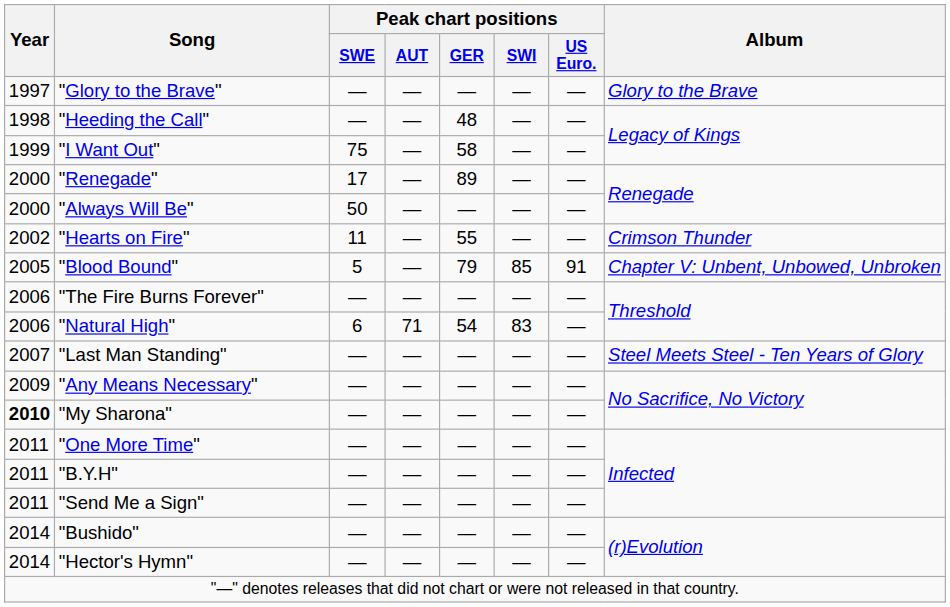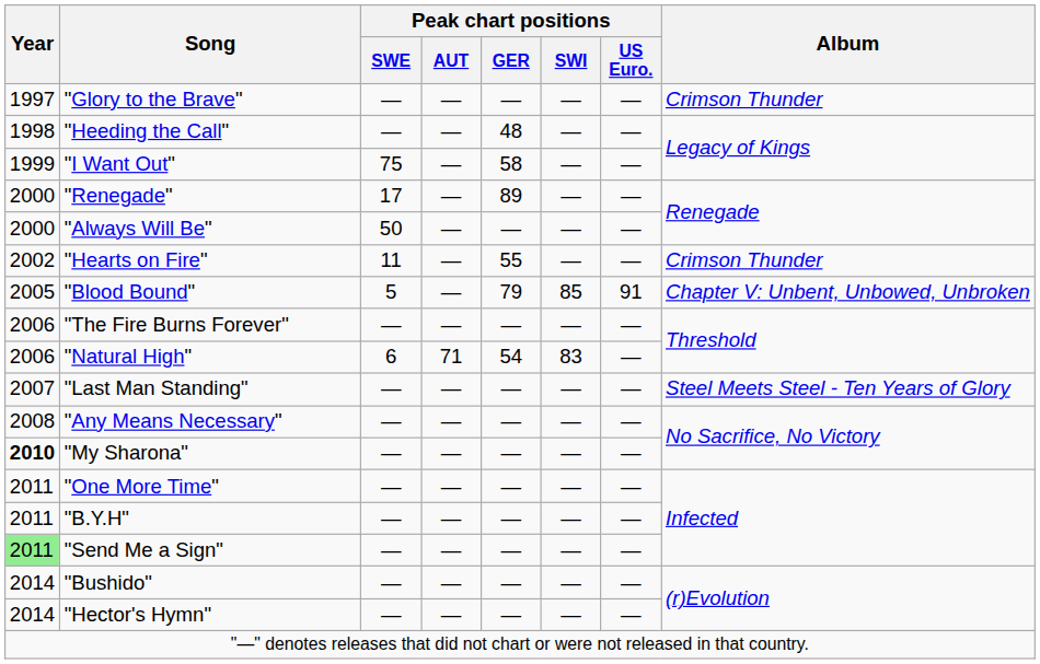 <table class="wikitable">
 <tr>
 <th rowspan="2">Year</th>
 <th rowspan="2" style="width:230px;">Song</th>
 <th colspan="5">Peak chart positions</th>
 <th rowspan="2">Album</th>
 </tr>
 <tr>
 <th style="width:3em;font-size:85%;"><a href='#'>SWE</a><br></th>
 <th style="width:3em;font-size:85%;"><a href='#'>AUT</a><br></th>
 <th style="width:3em;font-size:85%;"><a href='#'>GER</a><br></th>
 <th style="width:3em;font-size:85%;"><a href='#'>SWI</a><br></th>
 <th style="width:3em;font-size:85%;"><a href='#'>US<br>Euro.</a><br></th>
 </tr>
 <tr>
 <td>1997</td>
 <td>"<a href='#'>Glory to the Brave</a>"</td>
 <td style="text-align:center;">—</td>
 <td style="text-align:center;">—</td>
 <td style="text-align:center;">—</td>
 <td style="text-align:center;">—</td>
 <td style="text-align:center;">—</td>
-<td><em><a href='#'>Glory to the Brave</a></em></td>
+<td><em><a href='#'>Crimson Thunder</a></em></td>
 </tr>
 <tr>
 <td>1998</td>
 <td>"<a href='#'>Heeding the Call</a>"</td>
 <td style="text-align:center;">—</td>
 <td style="text-align:center;">—</td>
 <td style="text-align:center;">48</td>
 <td style="text-align:center;">—</td>
 <td style="text-align:center;">—</td>
 <td rowspan="2"><em><a href='#'>Legacy of Kings</a></em></td>
 </tr>
 <tr>
 <td>1999</td>
 <td>"<a href='#'>I Want Out</a>"</td>
 <td style="text-align:center;">75</td>
 <td style="text-align:center;">—</td>
 <td style="text-align:center;">58</td>
 <td style="text-align:center;">—</td>
 <td style="text-align:center;">—</td>
 </tr>
 <tr>
 <td>2000</td>
 <td>"<a href='#'>Renegade</a>"</td>
 <td style="text-align:center;">17</td>
 <td style="text-align:center;">—</td>
 <td style="text-align:center;">89</td>
 <td style="text-align:center;">—</td>
 <td style="text-align:center;">—</td>
 <td rowspan="2"><em><a href='#'>Renegade</a></em></td>
 </tr>
 <tr>
 <td>2000</td>
 <td>"<a href='#'>Always Will Be</a>"</td>
 <td style="text-align:center;">50</td>
 <td style="text-align:center;">—</td>
 <td style="text-align:center;">—</td>
 <td style="text-align:center;">—</td>
 <td style="text-align:center;">—</td>
 </tr>
 <tr>
 <td>2002</td>
 <td>"<a href='#'>Hearts on Fire</a>"</td>
 <td style="text-align:center;">11</td>
 <td style="text-align:center;">—</td>
 <td style="text-align:center;">55</td>
 <td style="text-align:center;">—</td>
 <td style="text-align:center;">—</td>
 <td><em><a href='#'>Crimson Thunder</a></em></td>
 </tr>
 <tr>
 <td>2005</td>
 <td>"<a href='#'>Blood Bound</a>"</td>
 <td style="text-align:center;">5</td>
 <td style="text-align:center;">—</td>
 <td style="text-align:center;">79</td>
 <td style="text-align:center;">85</td>
 <td style="text-align:center;">91</td>
 <td><em><a href='#'>Chapter V: Unbent, Unbowed, Unbroken</a></em></td>
 </tr>
 <tr>
 <td>2006</td>
 <td>"The Fire Burns Forever"</td>
 <td style="text-align:center;">—</td>
 <td style="text-align:center;">—</td>
 <td style="text-align:center;">—</td>
 <td style="text-align:center;">—</td>
 <td style="text-align:center;">—</td>
 <td rowspan="2"><em><a href='#'>Threshold</a></em></td>
 </tr>
 <tr>
 <td>2006</td>
 <td>"<a href='#'>Natural High</a>"</td>
 <td style="text-align:center;">6</td>
 <td style="text-align:center;">71</td>
 <td style="text-align:center;">54</td>
 <td style="text-align:center;">83</td>
 <td style="text-align:center;">—</td>
 </tr>
 <tr>
 <td>2007</td>
 <td>"Last Man Standing"</td>
 <td style="text-align:center;">—</td>
 <td style="text-align:center;">—</td>
 <td style="text-align:center;">—</td>
 <td style="text-align:center;">—</td>
 <td style="text-align:center;">—</td>
 <td><em><a href='#'>Steel Meets Steel - Ten Years of Glory</a></em></td>
 </tr>
 <tr>
-<td>2009</td>
+<td>2008</td>
 <td>"<a href='#'>Any Means Necessary</a>"</td>
 <td style="text-align:center;">—</td>
 <td style="text-align:center;">—</td>
 <td style="text-align:center;">—</td>
 <td style="text-align:center;">—</td>
 <td style="text-align:center;">—</td>
 <td rowspan="2"><em><a href='#'>No Sacrifice, No Victory</a></em></td>
 </tr>
 <tr>
 <td><strong>2010</strong></td>
 <td>"My Sharona"</td>
 <td style="text-align:center;">—</td>
 <td style="text-align:center;">—</td>
 <td style="text-align:center;">—</td>
 <td style="text-align:center;">—</td>
 <td style="text-align:center;">—</td>
 </tr>
 <tr>
 <td>2011</td>
 <td>"<a href='#'>One More Time</a>"</td>
 <td style="text-align:center;">—</td>
 <td style="text-align:center;">—</td>
 <td style="text-align:center;">—</td>
 <td style="text-align:center;">—</td>
 <td style="text-align:center;">—</td>
 <td rowspan="3"><em><a href='#'>Infected</a></em></td>
 </tr>
 <tr>
 <td>2011</td>
 <td>"B.Y.H"</td>
 <td style="text-align:center;">—</td>
 <td style="text-align:center;">—</td>
 <td style="text-align:center;">—</td>
 <td style="text-align:center;">—</td>
 <td style="text-align:center;">—</td>
 </tr>
 <tr>
-<td>2011</td>
+<td style="background: lightgreen;">2011</td>
 <td>"Send Me a Sign"</td>
 <td style="text-align:center;">—</td>
 <td style="text-align:center;">—</td>
 <td style="text-align:center;">—</td>
 <td style="text-align:center;">—</td>
 <td style="text-align:center;">—</td>
 </tr>
 <tr>
 <td>2014</td>
 <td>"Bushido"</td>
 <td style="text-align:center;">—</td>
 <td style="text-align:center;">—</td>
 <td style="text-align:center;">—</td>
 <td style="text-align:center;">—</td>
 <td style="text-align:center;">—</td>
 <td rowspan="2"><em><a href='#'>(r)Evolution</a></em></td>
 </tr>
 <tr>
 <td>2014</td>
 <td>"Hector's Hymn"</td>
 <td style="text-align:center;">—</td>
 <td style="text-align:center;">—</td>
 <td style="text-align:center;">—</td>
 <td style="text-align:center;">—</td>
 <td style="text-align:center;">—</td>
 </tr>
 <tr>
 <td colspan="9" style="text-align:center; font-size:85%;">"—" denotes releases that did not chart or were not released in that country.</td>
 </tr>
 </table>
